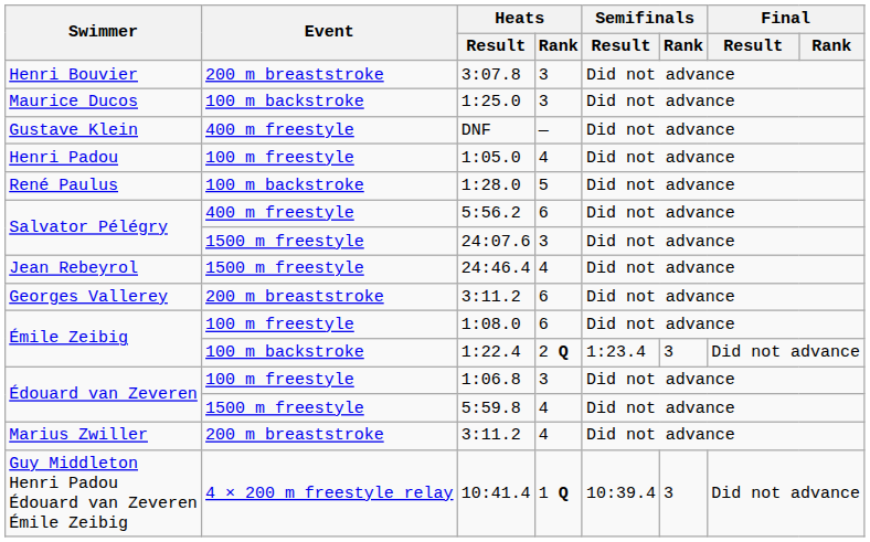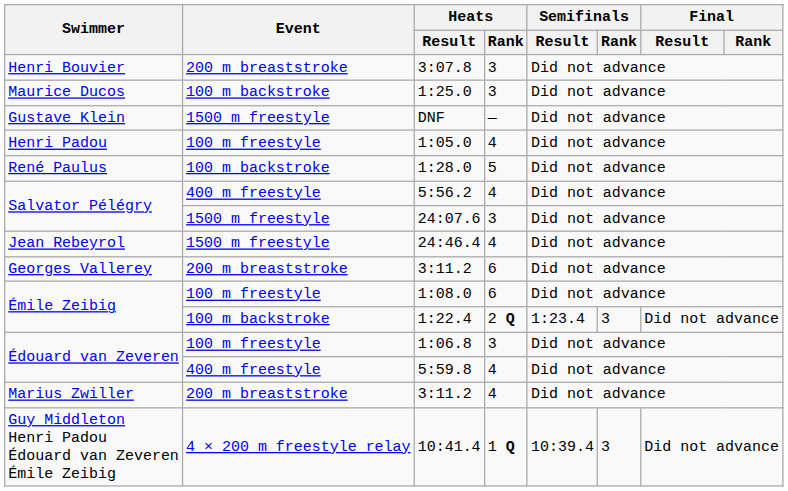 <table class=wikitable style="font-size:90%" style="text-align:center">
 <tr>
 <th rowspan=2>Swimmer</th>
 <th rowspan=2>Event</th>
 <th colspan=2>Heats</th>
 <th colspan=2>Semifinals</th>
 <th colspan=2>Final</th>
 </tr>
 <tr>
 <th>Result</th>
 <th>Rank</th>
 <th>Result</th>
 <th>Rank</th>
 <th>Result</th>
 <th>Rank</th>
 </tr>
 <tr>
 <td align=left><a href='#'>Henri Bouvier</a></td>
 <td align=left><a href='#'>200 m breaststroke</a></td>
 <td>3:07.8</td>
 <td>3</td>
 <td colspan=4>Did not advance</td>
 </tr>
 <tr>
 <td align=left><a href='#'>Maurice Ducos</a></td>
 <td align=left><a href='#'>100 m backstroke</a></td>
 <td>1:25.0</td>
 <td>3</td>
 <td colspan=4>Did not advance</td>
 </tr>
 <tr>
 <td align=left><a href='#'>Gustave Klein</a></td>
-<td align=left><a href='#'>400 m freestyle</a></td>
+<td align=left><a href='#'>1500 m freestyle</a></td>
 <td>DNF</td>
 <td>—</td>
 <td colspan=4>Did not advance</td>
 </tr>
 <tr>
 <td align=left><a href='#'>Henri Padou</a></td>
 <td align=left><a href='#'>100 m freestyle</a></td>
 <td>1:05.0</td>
 <td>4</td>
 <td colspan=4>Did not advance</td>
 </tr>
 <tr>
 <td align=left><a href='#'>René Paulus</a></td>
 <td align=left><a href='#'>100 m backstroke</a></td>
 <td>1:28.0</td>
 <td>5</td>
 <td colspan=4>Did not advance</td>
 </tr>
 <tr>
 <td rowspan=2 align=left><a href='#'>Salvator Pélégry</a></td>
 <td align=left><a href='#'>400 m freestyle</a></td>
 <td>5:56.2</td>
-<td>6</td>
+<td>4</td>
 <td colspan=4>Did not advance</td>
 </tr>
 <tr>
 <td align=left><a href='#'>1500 m freestyle</a></td>
 <td>24:07.6</td>
 <td>3</td>
 <td colspan=4>Did not advance</td>
 </tr>
 <tr>
 <td align=left><a href='#'>Jean Rebeyrol</a></td>
 <td align=left><a href='#'>1500 m freestyle</a></td>
 <td>24:46.4</td>
 <td>4</td>
 <td colspan=4>Did not advance</td>
 </tr>
 <tr>
 <td align=left><a href='#'>Georges Vallerey</a></td>
 <td align=left><a href='#'>200 m breaststroke</a></td>
 <td>3:11.2</td>
 <td>6</td>
 <td colspan=4>Did not advance</td>
 </tr>
 <tr>
 <td rowspan=2 align=left><a href='#'>Émile Zeibig</a></td>
 <td align=left><a href='#'>100 m freestyle</a></td>
 <td>1:08.0</td>
 <td>6</td>
 <td colspan=4>Did not advance</td>
 </tr>
 <tr>
 <td align=left><a href='#'>100 m backstroke</a></td>
 <td>1:22.4</td>
 <td>2 <strong>Q</strong></td>
 <td>1:23.4</td>
 <td>3</td>
 <td colspan=2>Did not advance</td>
 </tr>
 <tr>
 <td rowspan=2 align=left><a href='#'>Édouard van Zeveren</a></td>
 <td align=left><a href='#'>100 m freestyle</a></td>
 <td>1:06.8</td>
 <td>3</td>
 <td colspan=4>Did not advance</td>
 </tr>
 <tr>
-<td align=left><a href='#'>1500 m freestyle</a></td>
+<td align=left><a href='#'>400 m freestyle</a></td>
 <td>5:59.8</td>
 <td>4</td>
 <td colspan=4>Did not advance</td>
 </tr>
 <tr>
 <td align=left><a href='#'>Marius Zwiller</a></td>
 <td align=left><a href='#'>200 m breaststroke</a></td>
 <td>3:11.2</td>
 <td>4</td>
 <td colspan=4>Did not advance</td>
 </tr>
 <tr>
 <td align=left><a href='#'>Guy Middleton</a> <br> Henri Padou <br> Édouard van Zeveren <br> Émile Zeibig</td>
 <td align=left><a href='#'>4 × 200 m freestyle relay</a></td>
 <td>10:41.4</td>
 <td>1 <strong>Q</strong></td>
 <td>10:39.4</td>
 <td>3</td>
 <td colspan=2>Did not advance</td>
 </tr>
 </table>
